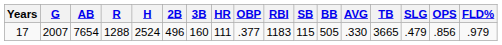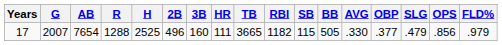 <table class="wikitable" style="font-size: 95%; text-align:center;">
 <tr>
 <th>Years</th>
 <th><a href='#'>G</a></th>
 <th><a href='#'>AB</a></th>
 <th><a href='#'>R</a></th>
 <th><a href='#'>H</a></th>
 <th><a href='#'>2B</a></th>
 <th><a href='#'>3B</a></th>
 <th><a href='#'>HR</a></th>
-<th><a href='#'>OBP</a></th>
+<th><a href='#'>TB</a></th>
 <th><a href='#'>RBI</a></th>
 <th><a href='#'>SB</a></th>
 <th><a href='#'>BB</a></th>
 <th><a href='#'>AVG</a></th>
-<th><a href='#'>TB</a></th>
+<th><a href='#'>OBP</a></th>
 <th><a href='#'>SLG</a></th>
 <th><a href='#'>OPS</a></th>
 <th><a href='#'>FLD%</a></th>
 </tr>
 <tr>
 <td>17</td>
 <td>2007</td>
 <td>7654</td>
 <td>1288</td>
-<td>2524</td>
+<td>2525</td>
 <td>496</td>
 <td>160</td>
 <td>111</td>
-<td>.377</td>
-<td>1183</td>
+<td>3665</td>
+<td>1182</td>
 <td>115</td>
 <td>505</td>
 <td>.330</td>
-<td>3665</td>
+<td>.377</td>
 <td>.479</td>
 <td>.856</td>
 <td>.979</td>
 </tr>
 </table>
